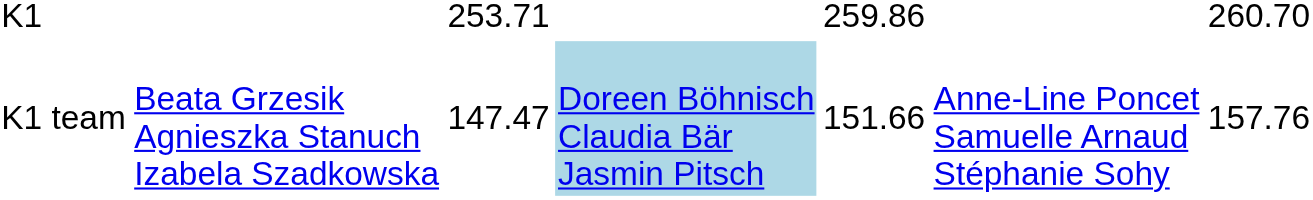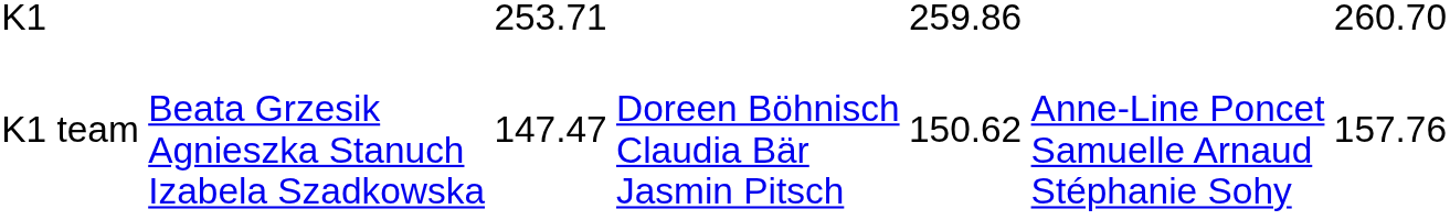 <table>
 <tr>
 <td>K1</td>
 <td></td>
 <td>253.71</td>
 <td></td>
 <td>259.86</td>
 <td></td>
 <td>260.70</td>
 </tr>
 <tr>
 <td>K1 team</td>
 <td><br><a href='#'>Beata Grzesik</a><br><a href='#'>Agnieszka Stanuch</a><br><a href='#'>Izabela Szadkowska</a></td>
 <td>147.47</td>
-<td style="background: lightblue;"><br><a href='#'>Doreen Böhnisch</a><br><a href='#'>Claudia Bär</a><br><a href='#'>Jasmin Pitsch</a></td>
-<td>151.66</td>
+<td><br><a href='#'>Doreen Böhnisch</a><br><a href='#'>Claudia Bär</a><br><a href='#'>Jasmin Pitsch</a></td>
+<td>150.62</td>
 <td><br><a href='#'>Anne-Line Poncet</a><br><a href='#'>Samuelle Arnaud</a><br><a href='#'>Stéphanie Sohy</a></td>
 <td>157.76</td>
 </tr>
 </table>
